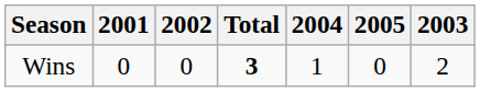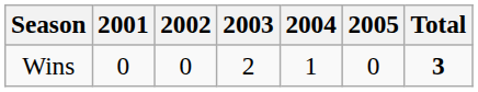 <table class="wikitable">
 <tr>
 <th>Season</th>
 <th>2001</th>
 <th>2002</th>
-<th><strong>Total</strong></th>
+<th>2003</th>
 <th>2004</th>
 <th>2005</th>
-<th>2003</th>
+<th><strong>Total</strong></th>
 </tr>
 <tr align=center>
 <td>Wins</td>
 <td>0</td>
 <td>0</td>
-<td><strong>3</strong></td>
+<td>2</td>
 <td>1</td>
 <td>0</td>
-<td>2</td>
+<td><strong>3</strong></td>
 </tr>
 </table>
